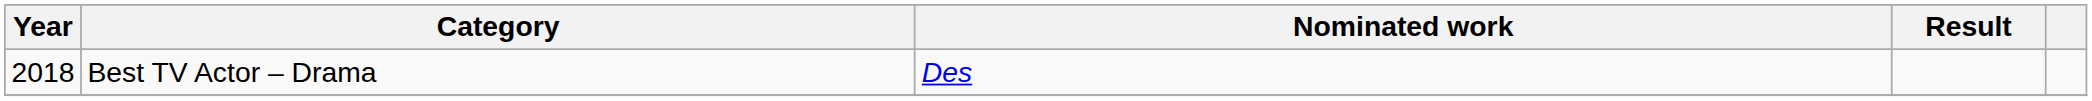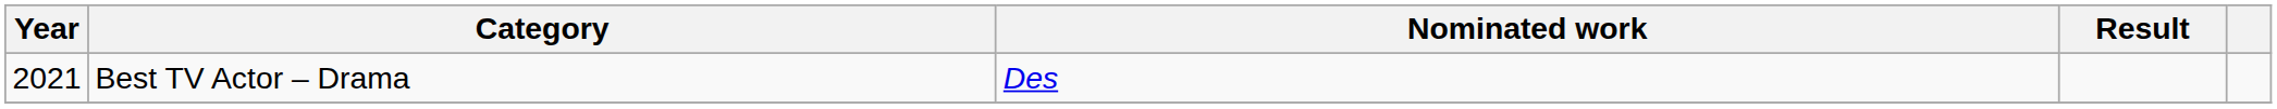 <table class="wikitable">
 <tr>
 <th scope="col" style="width:1em;">Year</th>
 <th scope="col" style="width:29em;">Category</th>
 <th scope="col" style="width:34em;">Nominated work</th>
 <th scope="col" style="width:5em;">Result</th>
 <th scope="col" style="width:1em;"></th>
 </tr>
 <tr>
-<td>2018</td>
+<td>2021</td>
 <td>Best TV Actor – Drama</td>
 <td><em><a href='#'>Des</a></em></td>
 <td></td>
 <td></td>
 </tr>
 <tr>
 </tr>
 </table>
